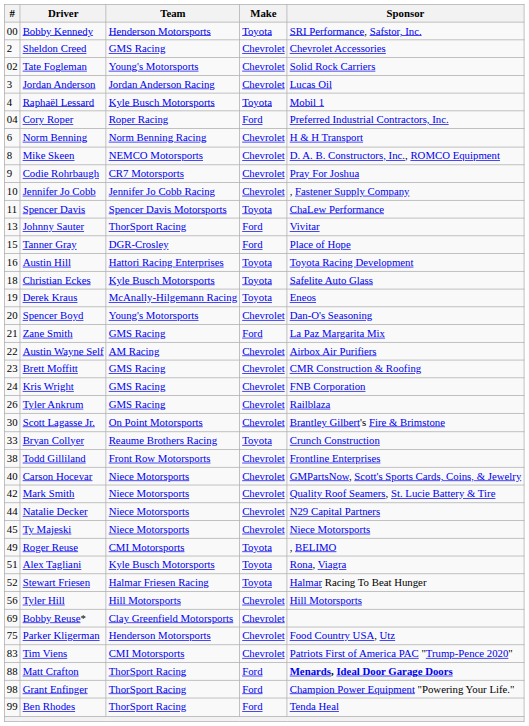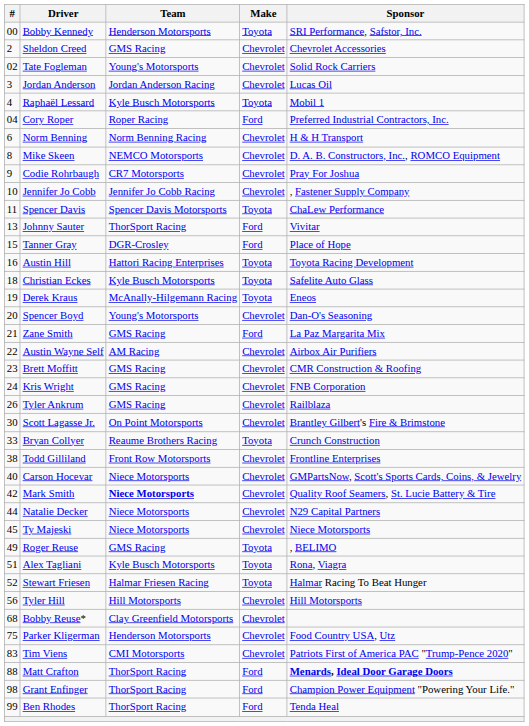 <table class="wikitable" style="font-size:95%">
 <tr>
 <th>#</th>
 <th>Driver</th>
 <th>Team</th>
 <th>Make</th>
 <th>Sponsor</th>
 </tr>
 <tr>
 <td>00</td>
 <td><a href='#'>Bobby Kennedy</a></td>
 <td><a href='#'>Henderson Motorsports</a></td>
 <td><a href='#'>Toyota</a></td>
 <td><a href='#'>SRI Performance</a>, <a href='#'>Safstor, Inc.</a></td>
 </tr>
 <tr>
 <td>2</td>
 <td><a href='#'>Sheldon Creed</a></td>
 <td><a href='#'>GMS Racing</a></td>
 <td><a href='#'>Chevrolet</a></td>
 <td><a href='#'>Chevrolet Accessories</a></td>
 </tr>
 <tr>
 <td>02</td>
 <td><a href='#'>Tate Fogleman</a></td>
 <td><a href='#'>Young's Motorsports</a></td>
 <td><a href='#'>Chevrolet</a></td>
 <td><a href='#'>Solid Rock Carriers</a></td>
 </tr>
 <tr>
 <td>3</td>
 <td><a href='#'>Jordan Anderson</a></td>
 <td><a href='#'>Jordan Anderson Racing</a></td>
 <td><a href='#'>Chevrolet</a></td>
 <td><a href='#'>Lucas Oil</a></td>
 </tr>
 <tr>
 <td>4</td>
 <td><a href='#'>Raphaël Lessard</a></td>
 <td><a href='#'>Kyle Busch Motorsports</a></td>
 <td><a href='#'>Toyota</a></td>
 <td><a href='#'>Mobil 1</a></td>
 </tr>
 <tr>
 <td>04</td>
 <td><a href='#'>Cory Roper</a></td>
 <td><a href='#'>Roper Racing</a></td>
 <td><a href='#'>Ford</a></td>
 <td><a href='#'>Preferred Industrial Contractors, Inc.</a></td>
 </tr>
 <tr>
 <td>6</td>
 <td><a href='#'>Norm Benning</a></td>
 <td><a href='#'>Norm Benning Racing</a></td>
 <td><a href='#'>Chevrolet</a></td>
 <td><a href='#'>H & H Transport</a></td>
 </tr>
 <tr>
 <td>8</td>
 <td><a href='#'>Mike Skeen</a></td>
 <td><a href='#'>NEMCO Motorsports</a></td>
 <td><a href='#'>Chevrolet</a></td>
 <td><a href='#'>D. A. B. Constructors, Inc.</a>, <a href='#'>ROMCO Equipment</a></td>
 </tr>
 <tr>
 <td>9</td>
 <td><a href='#'>Codie Rohrbaugh</a></td>
 <td><a href='#'>CR7 Motorsports</a></td>
 <td><a href='#'>Chevrolet</a></td>
 <td><a href='#'>Pray For Joshua</a></td>
 </tr>
 <tr>
 <td>10</td>
 <td><a href='#'>Jennifer Jo Cobb</a></td>
 <td><a href='#'>Jennifer Jo Cobb Racing</a></td>
 <td><a href='#'>Chevrolet</a></td>
 <td>, <a href='#'>Fastener Supply Company</a></td>
 </tr>
 <tr>
 <td>11</td>
 <td><a href='#'>Spencer Davis</a></td>
 <td><a href='#'>Spencer Davis Motorsports</a></td>
 <td><a href='#'>Toyota</a></td>
 <td><a href='#'>ChaLew Performance</a></td>
 </tr>
 <tr>
 <td>13</td>
 <td><a href='#'>Johnny Sauter</a></td>
 <td><a href='#'>ThorSport Racing</a></td>
 <td><a href='#'>Ford</a></td>
 <td><a href='#'>Vivitar</a></td>
 </tr>
 <tr>
 <td>15</td>
 <td><a href='#'>Tanner Gray</a></td>
 <td><a href='#'>DGR-Crosley</a></td>
 <td><a href='#'>Ford</a></td>
 <td><a href='#'>Place of Hope</a></td>
 </tr>
 <tr>
 <td>16</td>
 <td><a href='#'>Austin Hill</a></td>
 <td><a href='#'>Hattori Racing Enterprises</a></td>
 <td><a href='#'>Toyota</a></td>
 <td><a href='#'>Toyota Racing Development</a></td>
 </tr>
 <tr>
 <td>18</td>
 <td><a href='#'>Christian Eckes</a></td>
 <td><a href='#'>Kyle Busch Motorsports</a></td>
 <td><a href='#'>Toyota</a></td>
 <td><a href='#'>Safelite Auto Glass</a></td>
 </tr>
 <tr>
 <td>19</td>
 <td><a href='#'>Derek Kraus</a></td>
 <td><a href='#'>McAnally-Hilgemann Racing</a></td>
 <td><a href='#'>Toyota</a></td>
 <td><a href='#'>Eneos</a></td>
 </tr>
 <tr>
 <td>20</td>
 <td><a href='#'>Spencer Boyd</a></td>
 <td><a href='#'>Young's Motorsports</a></td>
 <td><a href='#'>Chevrolet</a></td>
 <td><a href='#'>Dan-O's Seasoning</a></td>
 </tr>
 <tr>
 <td>21</td>
 <td><a href='#'>Zane Smith</a></td>
 <td><a href='#'>GMS Racing</a></td>
 <td><a href='#'>Ford</a></td>
 <td><a href='#'>La Paz Margarita Mix</a></td>
 </tr>
 <tr>
 <td>22</td>
 <td><a href='#'>Austin Wayne Self</a></td>
 <td><a href='#'>AM Racing</a></td>
 <td><a href='#'>Chevrolet</a></td>
 <td><a href='#'>Airbox Air Purifiers</a></td>
 </tr>
 <tr>
 <td>23</td>
 <td><a href='#'>Brett Moffitt</a></td>
 <td><a href='#'>GMS Racing</a></td>
 <td><a href='#'>Chevrolet</a></td>
 <td><a href='#'>CMR Construction & Roofing</a></td>
 </tr>
 <tr>
 <td>24</td>
 <td><a href='#'>Kris Wright</a></td>
 <td><a href='#'>GMS Racing</a></td>
 <td><a href='#'>Chevrolet</a></td>
 <td><a href='#'>FNB Corporation</a></td>
 </tr>
 <tr>
 <td>26</td>
 <td><a href='#'>Tyler Ankrum</a></td>
 <td><a href='#'>GMS Racing</a></td>
 <td><a href='#'>Chevrolet</a></td>
 <td><a href='#'>Railblaza</a></td>
 </tr>
 <tr>
 <td>30</td>
 <td><a href='#'>Scott Lagasse Jr.</a></td>
 <td><a href='#'>On Point Motorsports</a></td>
 <td><a href='#'>Chevrolet</a></td>
 <td><a href='#'>Brantley Gilbert</a>'s <a href='#'>Fire & Brimstone</a></td>
 </tr>
 <tr>
 <td>33</td>
 <td><a href='#'>Bryan Collyer</a></td>
 <td><a href='#'>Reaume Brothers Racing</a></td>
 <td><a href='#'>Toyota</a></td>
 <td><a href='#'>Crunch Construction</a></td>
 </tr>
 <tr>
 <td>38</td>
 <td><a href='#'>Todd Gilliland</a></td>
 <td><a href='#'>Front Row Motorsports</a></td>
 <td><a href='#'>Chevrolet</a></td>
 <td><a href='#'>Frontline Enterprises</a></td>
 </tr>
 <tr>
 <td>40</td>
 <td><a href='#'>Carson Hocevar</a></td>
 <td><a href='#'>Niece Motorsports</a></td>
 <td><a href='#'>Chevrolet</a></td>
 <td><a href='#'>GMPartsNow</a>, <a href='#'>Scott's Sports Cards, Coins, & Jewelry</a></td>
 </tr>
 <tr>
 <td>42</td>
 <td><a href='#'>Mark Smith</a></td>
-<td><a href='#'>Niece Motorsports</a></td>
+<td><strong><a href='#'>Niece Motorsports</a></strong></td>
 <td><a href='#'>Chevrolet</a></td>
 <td><a href='#'>Quality Roof Seamers</a>, <a href='#'>St. Lucie Battery & Tire</a></td>
 </tr>
 <tr>
 <td>44</td>
 <td><a href='#'>Natalie Decker</a></td>
 <td><a href='#'>Niece Motorsports</a></td>
 <td><a href='#'>Chevrolet</a></td>
 <td><a href='#'>N29 Capital Partners</a></td>
 </tr>
 <tr>
 <td>45</td>
 <td><a href='#'>Ty Majeski</a></td>
 <td><a href='#'>Niece Motorsports</a></td>
 <td><a href='#'>Chevrolet</a></td>
 <td><a href='#'>Niece Motorsports</a></td>
 </tr>
 <tr>
 <td>49</td>
 <td><a href='#'>Roger Reuse</a></td>
-<td><a href='#'>CMI Motorsports</a></td>
+<td><a href='#'>GMS Racing</a></td>
 <td><a href='#'>Toyota</a></td>
 <td>, <a href='#'>BELIMO</a></td>
 </tr>
 <tr>
 <td>51</td>
 <td><a href='#'>Alex Tagliani</a></td>
 <td><a href='#'>Kyle Busch Motorsports</a></td>
 <td><a href='#'>Toyota</a></td>
 <td><a href='#'>Rona</a>, <a href='#'>Viagra</a></td>
 </tr>
 <tr>
 <td>52</td>
 <td><a href='#'>Stewart Friesen</a></td>
 <td><a href='#'>Halmar Friesen Racing</a></td>
 <td><a href='#'>Toyota</a></td>
 <td><a href='#'>Halmar</a> Racing To Beat Hunger</td>
 </tr>
 <tr>
 <td>56</td>
 <td><a href='#'>Tyler Hill</a></td>
 <td><a href='#'>Hill Motorsports</a></td>
 <td><a href='#'>Chevrolet</a></td>
 <td><a href='#'>Hill Motorsports</a></td>
 </tr>
 <tr>
-<td>69</td>
+<td>68</td>
 <td><a href='#'>Bobby Reuse</a>*</td>
 <td><a href='#'>Clay Greenfield Motorsports</a></td>
 <td><a href='#'>Chevrolet</a></td>
 <td></td>
 </tr>
 <tr>
 <td>75</td>
 <td><a href='#'>Parker Kligerman</a></td>
 <td><a href='#'>Henderson Motorsports</a></td>
 <td><a href='#'>Chevrolet</a></td>
 <td><a href='#'>Food Country USA</a>, <a href='#'>Utz</a></td>
 </tr>
 <tr>
 <td>83</td>
 <td><a href='#'>Tim Viens</a></td>
 <td><a href='#'>CMI Motorsports</a></td>
 <td><a href='#'>Chevrolet</a></td>
 <td><a href='#'>Patriots First of America PAC</a> "<a href='#'>Trump-Pence 2020</a>"</td>
 </tr>
 <tr>
 <td>88</td>
 <td><a href='#'>Matt Crafton</a></td>
 <td><a href='#'>ThorSport Racing</a></td>
 <td><a href='#'>Ford</a></td>
 <td><strong><a href='#'>Menards</a>, <a href='#'>Ideal Door Garage Doors</a></strong></td>
 </tr>
 <tr>
 <td>98</td>
 <td><a href='#'>Grant Enfinger</a></td>
 <td><a href='#'>ThorSport Racing</a></td>
 <td><a href='#'>Ford</a></td>
 <td><a href='#'>Champion Power Equipment</a> "Powering Your Life."</td>
 </tr>
 <tr>
 <td>99</td>
 <td><a href='#'>Ben Rhodes</a></td>
 <td><a href='#'>ThorSport Racing</a></td>
 <td><a href='#'>Ford</a></td>
 <td><a href='#'>Tenda Heal</a></td>
 </tr>
 <tr>
 <th colspan="5"></th>
 </tr>
 </table>
